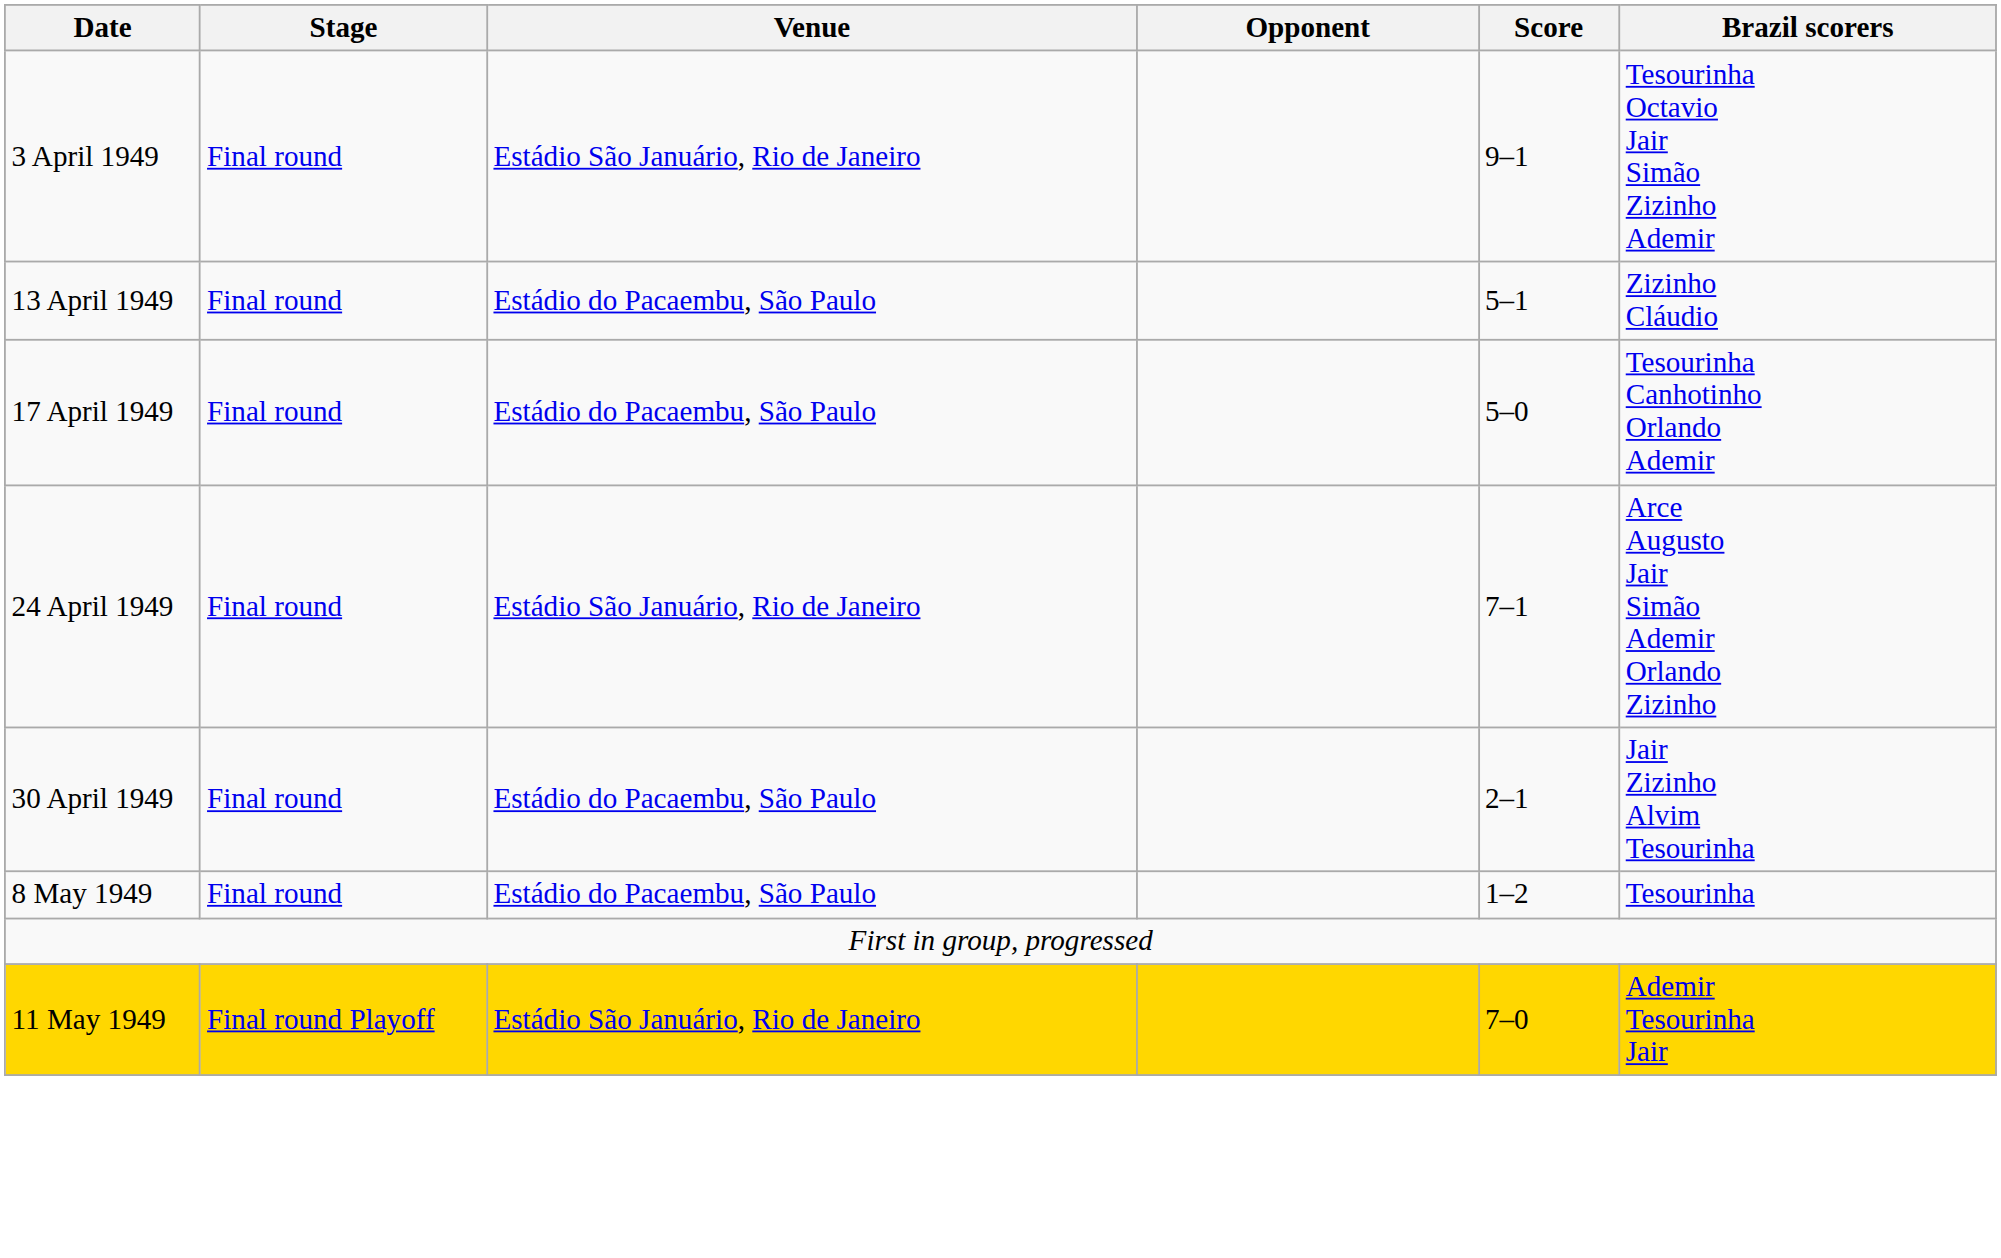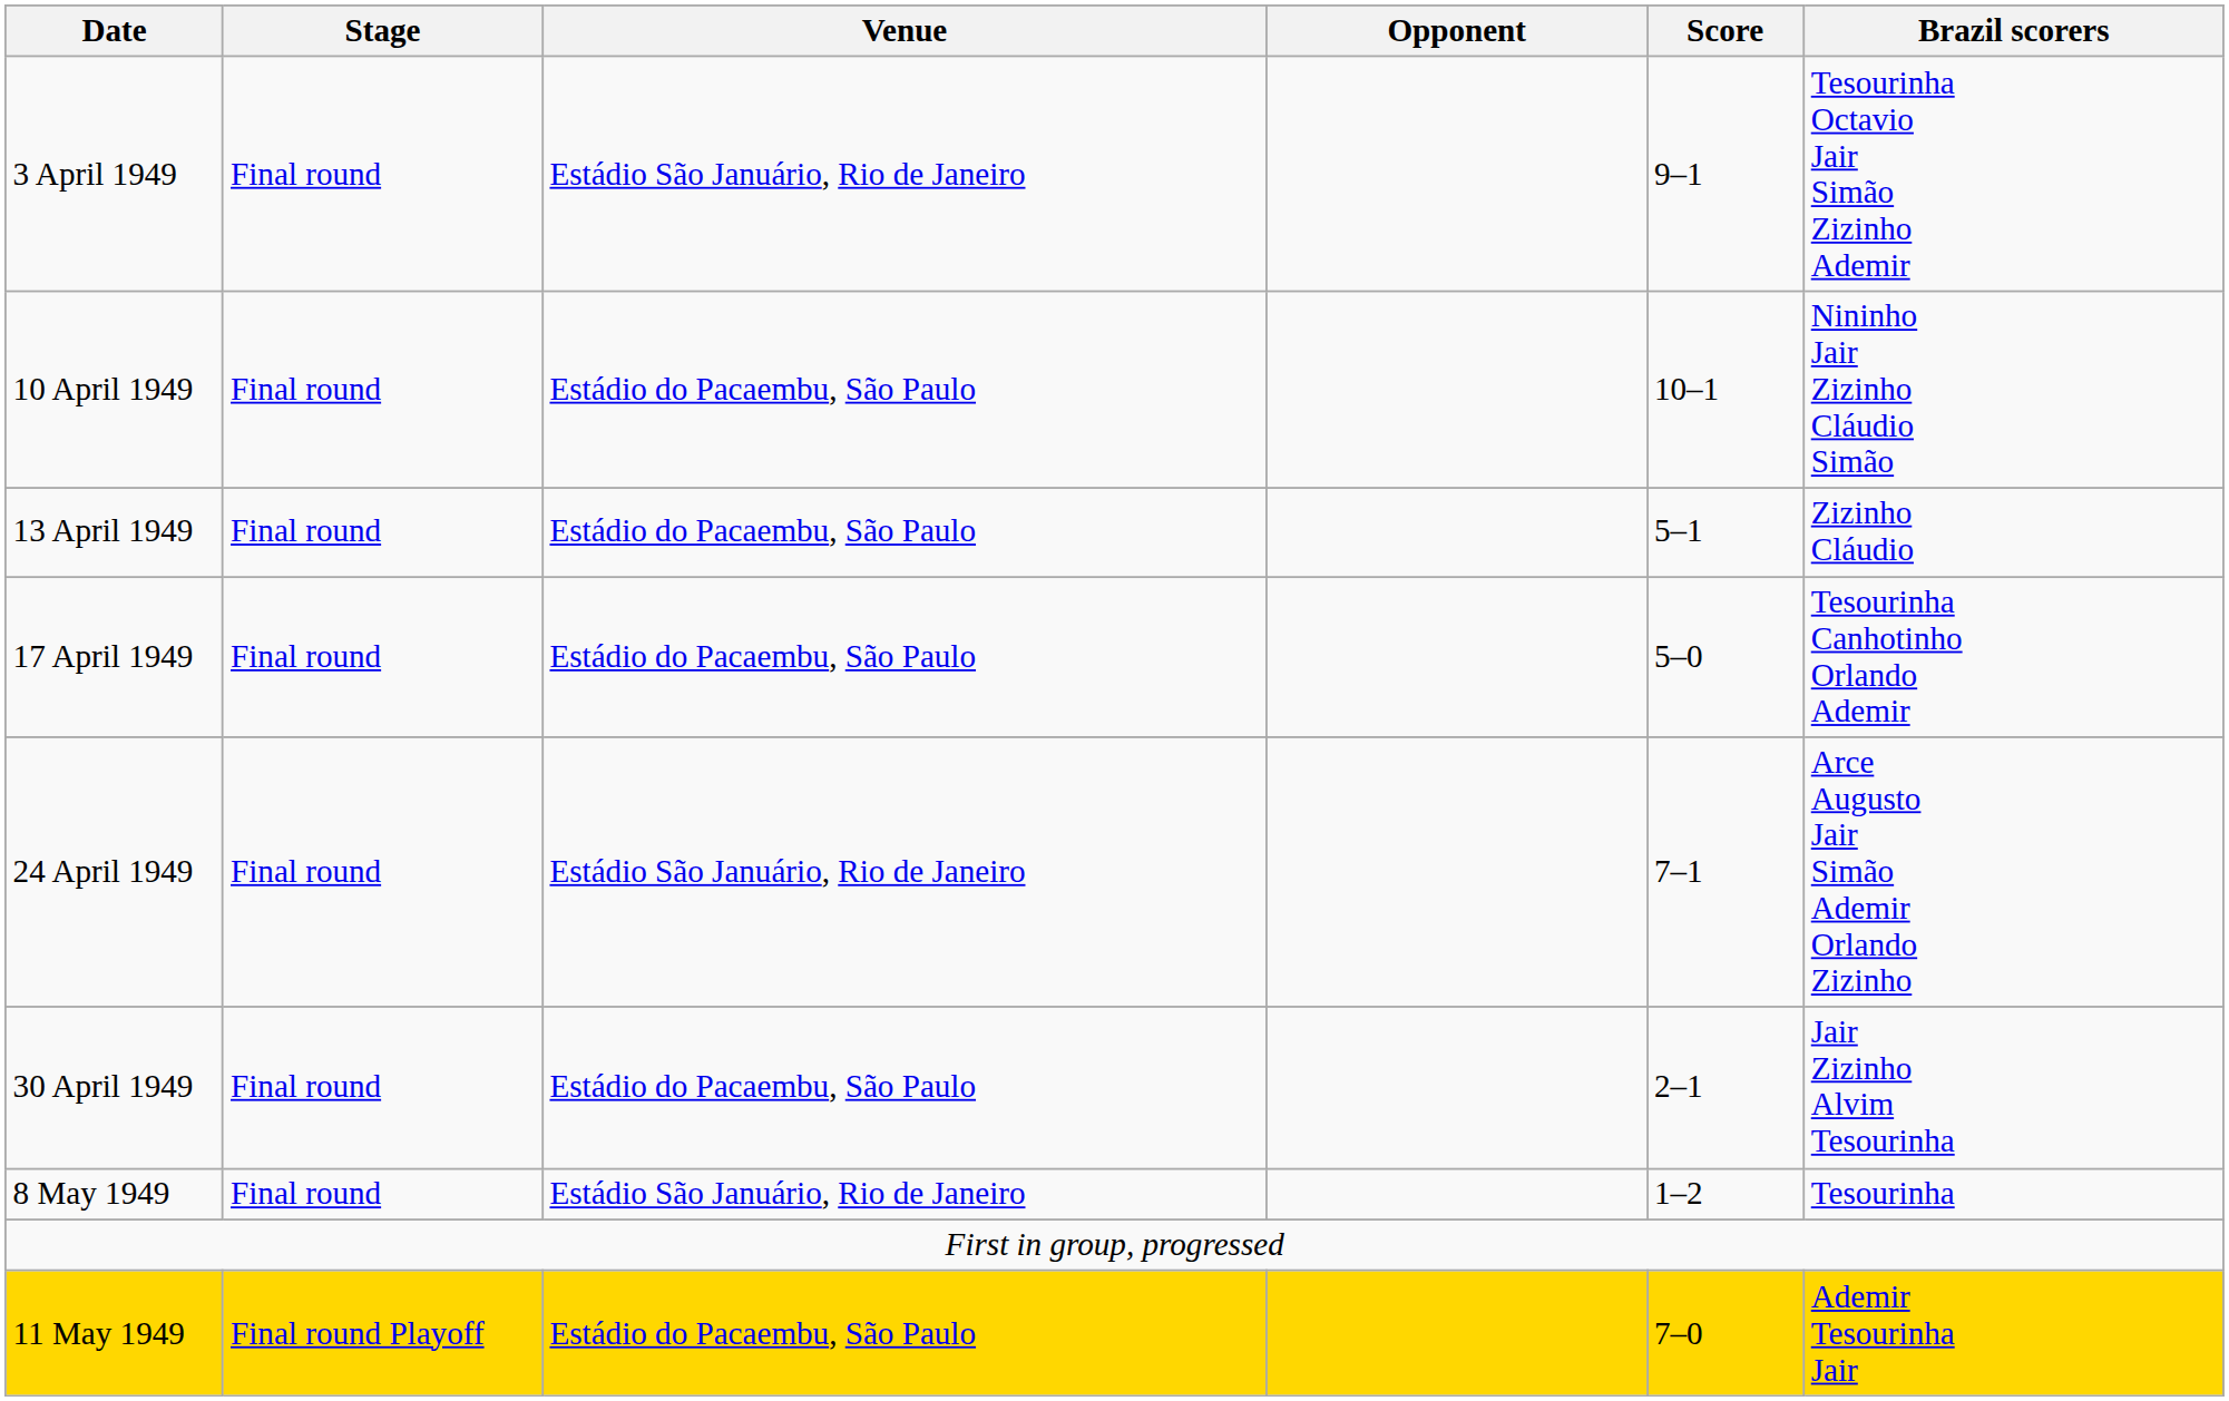 <table class="wikitable">
 <tr>
 <th width=100px>Date</th>
 <th width=150px>Stage</th>
 <th width=350px>Venue</th>
 <th width=180px>Opponent</th>
 <th width=70px>Score</th>
 <th width=200px>Brazil scorers</th>
 </tr>
 <tr>
 <td>3 April 1949</td>
 <td><a href='#'>Final round</a></td>
 <td><a href='#'>Estádio São Januário</a>, <a href='#'>Rio de Janeiro</a></td>
 <td></td>
 <td>9–1</td>
 <td><a href='#'>Tesourinha</a>  <br> <a href='#'>Octavio</a>  <br> <a href='#'>Jair</a>  <br> <a href='#'>Simão</a>  <br> <a href='#'>Zizinho</a>  <br> <a href='#'>Ademir</a> </td>
+</tr>
+<tr>
+<td>10 April 1949</td>
+<td><a href='#'>Final round</a></td>
+<td><a href='#'>Estádio do Pacaembu</a>, <a href='#'>São Paulo</a></td>
+<td></td>
+<td>10–1</td>
+<td><a href='#'>Nininho</a>  <br> <a href='#'>Jair</a>  <br> <a href='#'>Zizinho</a>  <br> <a href='#'>Cláudio</a>  <br> <a href='#'>Simão</a> </td>
 </tr>
 <tr>
 <td>13 April 1949</td>
 <td><a href='#'>Final round</a></td>
 <td><a href='#'>Estádio do Pacaembu</a>, <a href='#'>São Paulo</a></td>
 <td></td>
 <td>5–1</td>
 <td><a href='#'>Zizinho</a>  <br> <a href='#'>Cláudio</a> </td>
 </tr>
 <tr>
 <td>17 April 1949</td>
 <td><a href='#'>Final round</a></td>
 <td><a href='#'>Estádio do Pacaembu</a>, <a href='#'>São Paulo</a></td>
 <td></td>
 <td>5–0</td>
 <td><a href='#'>Tesourinha</a>  <br> <a href='#'>Canhotinho</a>  <br> <a href='#'>Orlando</a>  <br> <a href='#'>Ademir</a> </td>
 </tr>
 <tr>
 <td>24 April 1949</td>
 <td><a href='#'>Final round</a></td>
 <td><a href='#'>Estádio São Januário</a>, <a href='#'>Rio de Janeiro</a></td>
 <td></td>
 <td>7–1</td>
 <td><a href='#'>Arce</a>  <br> <a href='#'>Augusto</a>  <br> <a href='#'>Jair</a>  <br> <a href='#'>Simão</a>  <br> <a href='#'>Ademir</a>  <br> <a href='#'>Orlando</a>  <br> <a href='#'>Zizinho</a> </td>
 </tr>
 <tr>
 <td>30 April 1949</td>
 <td><a href='#'>Final round</a></td>
 <td><a href='#'>Estádio do Pacaembu</a>, <a href='#'>São Paulo</a></td>
 <td></td>
 <td>2–1</td>
 <td><a href='#'>Jair</a>  <br> <a href='#'>Zizinho</a>  <br> <a href='#'>Alvim</a>  <br> <a href='#'>Tesourinha</a> </td>
 </tr>
 <tr>
 <td>8 May 1949</td>
 <td><a href='#'>Final round</a></td>
-<td><a href='#'>Estádio do Pacaembu</a>, <a href='#'>São Paulo</a></td>
+<td><a href='#'>Estádio São Januário</a>, <a href='#'>Rio de Janeiro</a></td>
 <td></td>
 <td>1–2</td>
 <td><a href='#'>Tesourinha</a> </td>
 </tr>
 <tr>
 <td colspan="6" style="text-align:center;"><em>First in group, progressed</em></td>
 </tr>
 <tr style="background:gold;">
 <td>11 May 1949</td>
 <td><a href='#'>Final round Playoff</a></td>
-<td><a href='#'>Estádio São Januário</a>, <a href='#'>Rio de Janeiro</a></td>
+<td><a href='#'>Estádio do Pacaembu</a>, <a href='#'>São Paulo</a></td>
 <td></td>
 <td>7–0</td>
 <td><a href='#'>Ademir</a>  <br> <a href='#'>Tesourinha</a>  <br> <a href='#'>Jair</a> </td>
 </tr>
 </table>
